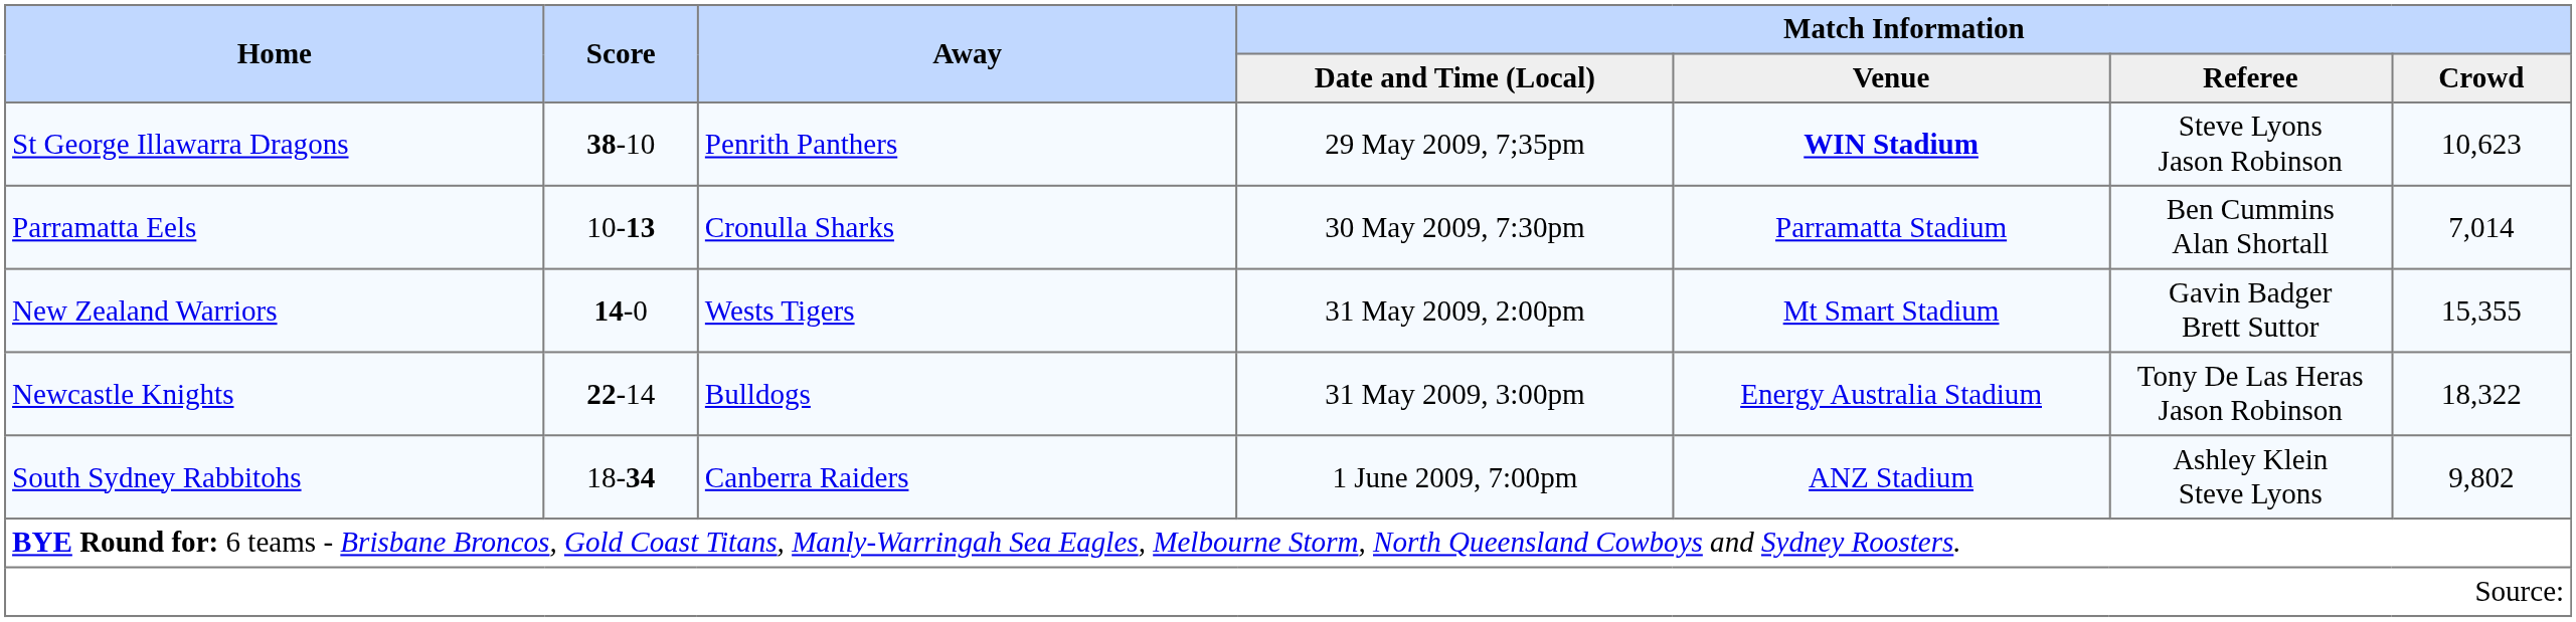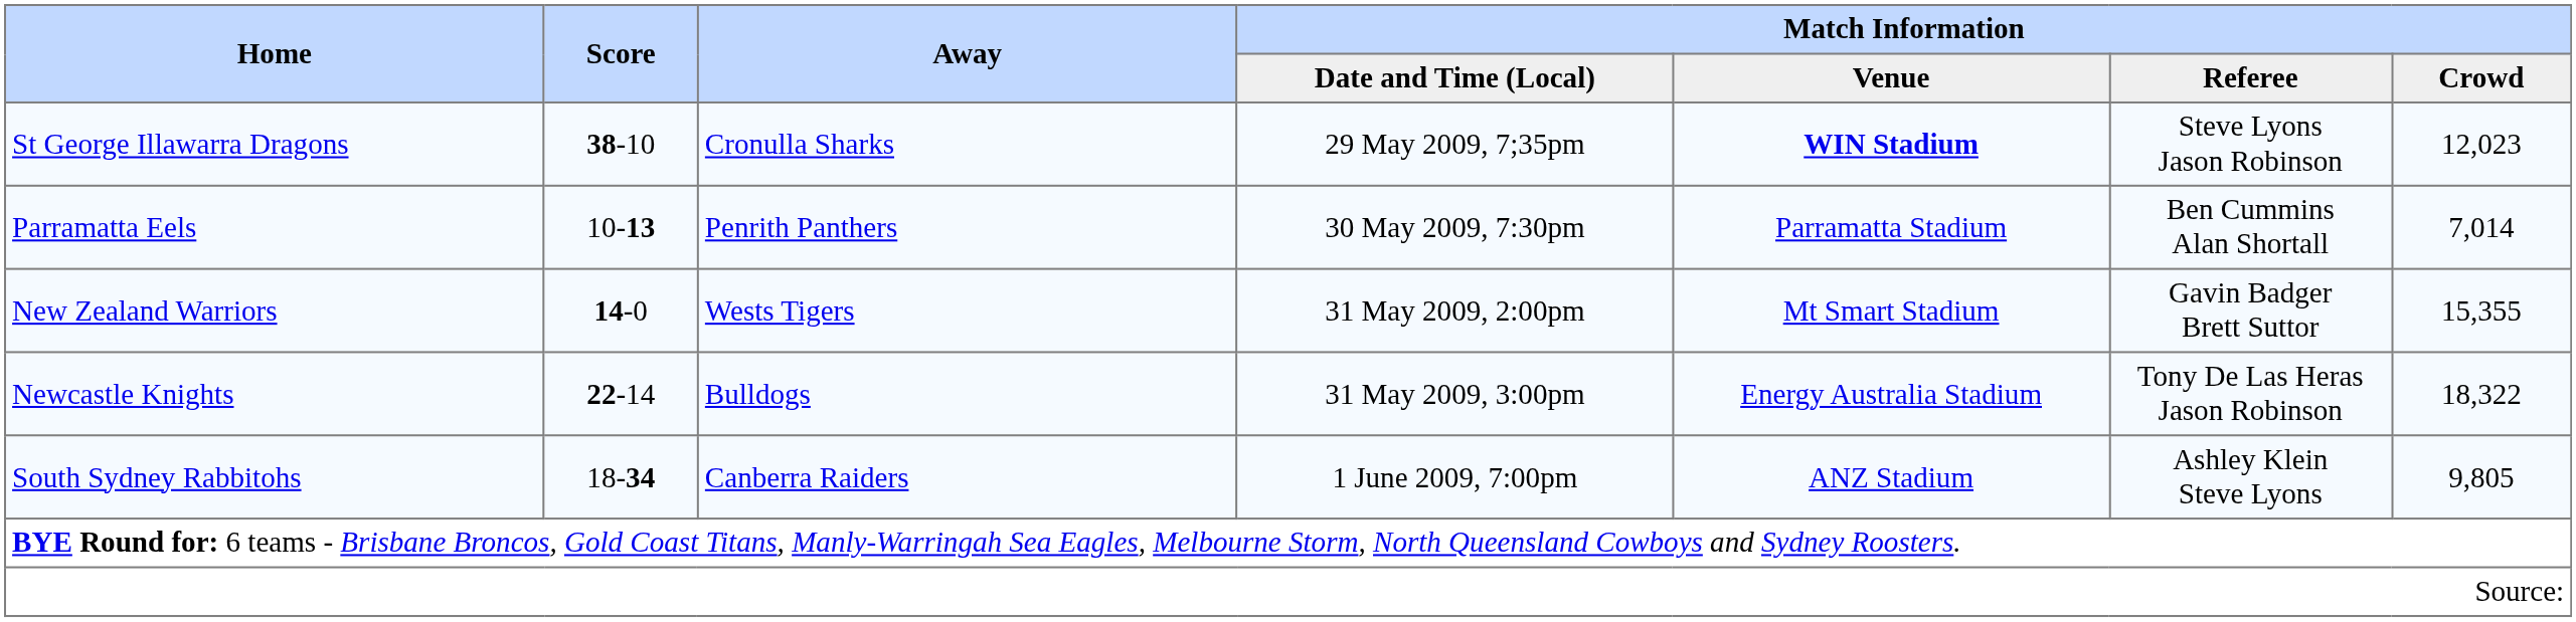 <table border="1" cellpadding="3" cellspacing="0" style="border-collapse:collapse; font-size:90%; width:100%;">
 <tr style="background:#c1d8ff;">
 <th rowspan="2" style="width:21%;">Home</th>
 <th rowspan="2" style="width:6%;">Score</th>
 <th rowspan="2" style="width:21%;">Away</th>
 <th colspan=6>Match Information</th>
 </tr>
 <tr style="background:#efefef;">
 <th width=17%>Date and Time (Local)</th>
 <th width=17%>Venue</th>
 <th width=11%>Referee</th>
 <th width=7%>Crowd</th>
 </tr>
 <tr style="text-align:center; background:#f5faff;">
 <td align=left> <a href='#'>St George Illawarra Dragons</a></td>
 <td><strong>38</strong>-10</td>
-<td align=left> <a href='#'>Penrith Panthers</a></td>
+<td align=left> <a href='#'>Cronulla Sharks</a></td>
 <td>29 May 2009, 7;35pm</td>
 <td><strong><a href='#'>WIN Stadium</a></strong></td>
 <td>Steve Lyons<br>Jason Robinson</td>
-<td>10,623</td>
+<td>12,023</td>
 </tr>
 <tr style="text-align:center; background:#f5faff;">
 <td align=left> <a href='#'>Parramatta Eels</a></td>
 <td>10-<strong>13</strong></td>
-<td align=left> <a href='#'>Cronulla Sharks</a></td>
+<td align=left> <a href='#'>Penrith Panthers</a></td>
 <td>30 May 2009, 7:30pm</td>
 <td><a href='#'>Parramatta Stadium</a></td>
 <td>Ben Cummins<br>Alan Shortall</td>
 <td>7,014</td>
 </tr>
 <tr style="text-align:center; background:#f5faff;">
 <td align=left> <a href='#'>New Zealand Warriors</a></td>
 <td><strong>14</strong>-0</td>
 <td align=left> <a href='#'>Wests Tigers</a></td>
 <td>31 May 2009, 2:00pm</td>
 <td><a href='#'>Mt Smart Stadium</a></td>
 <td>Gavin Badger<br>Brett Suttor</td>
 <td>15,355</td>
 </tr>
 <tr style="text-align:center; background:#f5faff;">
 <td align=left> <a href='#'>Newcastle Knights</a></td>
 <td><strong>22</strong>-14</td>
 <td align=left> <a href='#'>Bulldogs</a></td>
 <td>31 May 2009, 3:00pm</td>
 <td><a href='#'>Energy Australia Stadium</a></td>
 <td>Tony De Las Heras<br>Jason Robinson</td>
 <td>18,322</td>
 </tr>
 <tr style="text-align:center; background:#f5faff;">
 <td align=left> <a href='#'>South Sydney Rabbitohs</a></td>
 <td>18-<strong>34</strong></td>
 <td align=left> <a href='#'>Canberra Raiders</a></td>
 <td>1 June 2009, 7:00pm</td>
 <td><a href='#'>ANZ Stadium</a></td>
 <td>Ashley Klein<br>Steve Lyons</td>
-<td>9,802</td>
+<td>9,805</td>
 </tr>
 <tr>
 <td colspan="7" style="text-align:left;"><strong><a href='#'>BYE</a> Round for:</strong> 6 teams - <em><a href='#'>Brisbane Broncos</a>, <a href='#'>Gold Coast Titans</a>, <a href='#'>Manly-Warringah Sea Eagles</a>, <a href='#'>Melbourne Storm</a>, <a href='#'>North Queensland Cowboys</a> and <a href='#'>Sydney Roosters</a>.</em></td>
 </tr>
 <tr>
 <td colspan="7" style="text-align:right;">Source: </td>
 </tr>
 </table>
